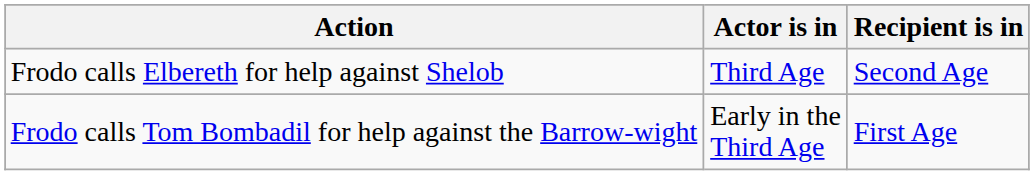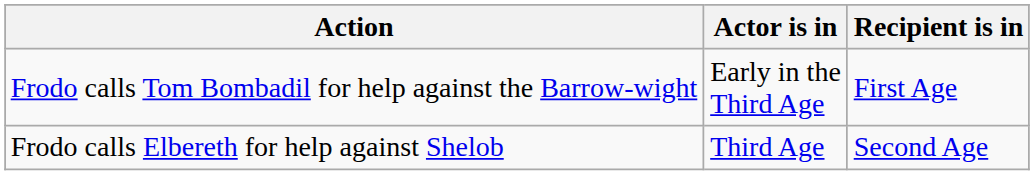 <table class="wikitable" style="margin: 1em auto;">
 <tr>
 <th>Action</th>
 <th>Actor is in</th>
 <th>Recipient is in</th>
 </tr>
 <tr>
+<td><a href='#'>Frodo</a> calls <a href='#'>Tom Bombadil</a> for help against the <a href='#'>Barrow-wight</a></td>
+<td>Early in the<br><a href='#'>Third Age</a></td>
+<td><a href='#'>First Age</a></td>
+</tr>
+<tr>
 <td>Frodo calls <a href='#'>Elbereth</a> for help against <a href='#'>Shelob</a></td>
 <td><a href='#'>Third Age</a></td>
 <td><a href='#'>Second Age</a></td>
 </tr>
-<tr>
-<td><a href='#'>Frodo</a> calls <a href='#'>Tom Bombadil</a> for help against the <a href='#'>Barrow-wight</a></td>
-<td>Early in the<br><a href='#'>Third Age</a></td>
-<td><a href='#'>First Age</a></td>
-</tr>
 </table>
